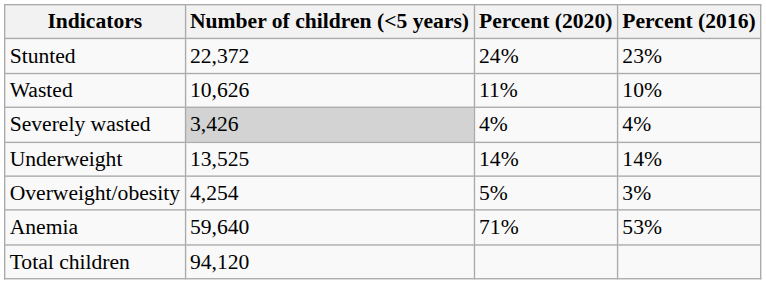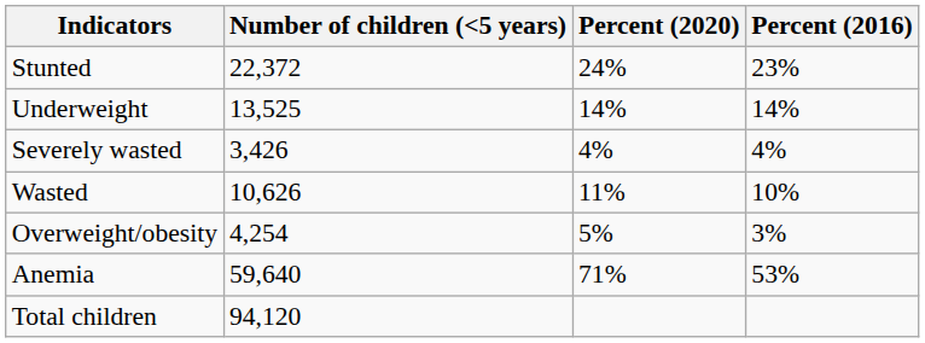 <table class = "wikitable sortable">
 <tr>
 <th>Indicators</th>
 <th>Number of children (<5 years)</th>
 <th>Percent (2020)</th>
 <th>Percent (2016)</th>
 </tr>
 <tr>
 <td>Stunted</td>
 <td>22,372</td>
 <td>24%</td>
 <td>23%</td>
 </tr>
 <tr>
+<td>Underweight</td>
+<td>13,525</td>
+<td>14%</td>
+<td>14%</td>
+</tr>
+<tr>
+<td>Severely wasted</td>
+<td>3,426</td>
+<td>4%</td>
+<td>4%</td>
+</tr>
+<tr>
 <td>Wasted</td>
 <td>10,626</td>
 <td>11%</td>
 <td>10%</td>
-</tr>
-<tr>
-<td>Severely wasted</td>
-<td style="background: lightgrey;">3,426</td>
-<td>4%</td>
-<td>4%</td>
-</tr>
-<tr>
-<td>Underweight</td>
-<td>13,525</td>
-<td>14%</td>
-<td>14%</td>
 </tr>
 <tr>
 <td>Overweight/obesity</td>
 <td>4,254</td>
 <td>5%</td>
 <td>3%</td>
 </tr>
 <tr>
 <td>Anemia</td>
 <td>59,640</td>
 <td>71%</td>
 <td>53%</td>
 </tr>
 <tr>
 <td>Total children</td>
 <td>94,120</td>
 <td></td>
 <td></td>
 </tr>
 </table>
